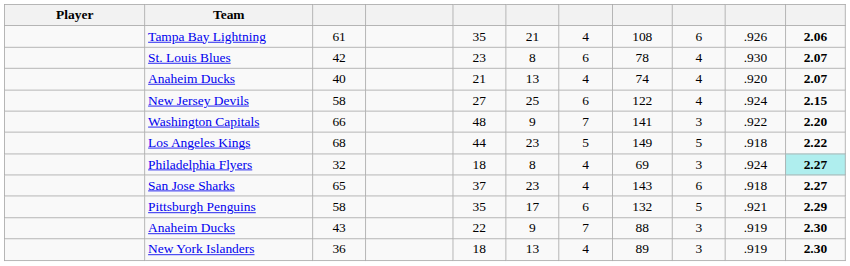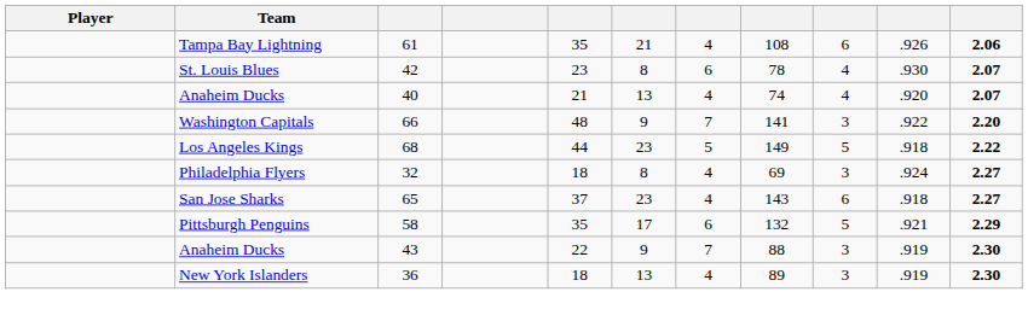 <table class="wikitable sortable">
 <tr>
 <th style="width: 10em;">Player</th>
 <th style="width: 12em;">Team</th>
 <th style="width: 3.5em;"></th>
 <th style="width: 6em;"></th>
 <th style="width: 3.5em;"></th>
 <th style="width: 3.5em;"></th>
 <th style="width: 3.5em;"></th>
 <th style="width: 4em;"></th>
 <th style="width: 3.5em;"></th>
 <th style="width: 4em;"></th>
 <th style="width: 4em;"></th>
 </tr>
 <tr style="text-align:center;">
 <td style="text-align:left;"></td>
 <td style="text-align:left;"><a href='#'>Tampa Bay Lightning</a></td>
 <td>61</td>
 <td></td>
 <td>35</td>
 <td>21</td>
 <td>4</td>
 <td>108</td>
 <td>6</td>
 <td>.926</td>
 <td><strong>2.06</strong></td>
 </tr>
 <tr style="text-align:center;">
 <td style="text-align:left;"></td>
 <td style="text-align:left;"><a href='#'>St. Louis Blues</a></td>
 <td>42</td>
 <td></td>
 <td>23</td>
 <td>8</td>
 <td>6</td>
 <td>78</td>
 <td>4</td>
 <td>.930</td>
 <td><strong>2.07</strong></td>
 </tr>
 <tr style="text-align:center;">
 <td style="text-align:left;"></td>
 <td style="text-align:left;"><a href='#'>Anaheim Ducks</a></td>
 <td>40</td>
 <td></td>
 <td>21</td>
 <td>13</td>
 <td>4</td>
 <td>74</td>
 <td>4</td>
 <td>.920</td>
 <td><strong>2.07</strong></td>
 </tr>
 <tr style="text-align:center;">
 <td style="text-align:left;"></td>
-<td style="text-align:left;"><a href='#'>New Jersey Devils</a></td>
-<td>58</td>
-<td></td>
-<td>27</td>
-<td>25</td>
-<td>6</td>
-<td>122</td>
-<td>4</td>
-<td>.924</td>
-<td><strong>2.15</strong></td>
-</tr>
-<tr style="text-align:center;">
-<td style="text-align:left;"></td>
 <td style="text-align:left;"><a href='#'>Washington Capitals</a></td>
 <td>66</td>
 <td></td>
 <td>48</td>
 <td>9</td>
 <td>7</td>
 <td>141</td>
 <td>3</td>
 <td>.922</td>
 <td><strong>2.20</strong></td>
 </tr>
 <tr style="text-align:center;">
 <td style="text-align:left;"></td>
 <td style="text-align:left;"><a href='#'>Los Angeles Kings</a></td>
 <td>68</td>
 <td></td>
 <td>44</td>
 <td>23</td>
 <td>5</td>
 <td>149</td>
 <td>5</td>
 <td>.918</td>
 <td><strong>2.22</strong></td>
 </tr>
 <tr style="text-align:center;">
 <td style="text-align:left;"></td>
 <td style="text-align:left;"><a href='#'>Philadelphia Flyers</a></td>
 <td>32</td>
 <td></td>
 <td>18</td>
 <td>8</td>
 <td>4</td>
 <td>69</td>
 <td>3</td>
 <td>.924</td>
-<td style="background: paleturquoise;"><strong>2.27</strong></td>
+<td><strong>2.27</strong></td>
 </tr>
 <tr style="text-align:center;">
 <td style="text-align:left;"></td>
 <td style="text-align:left;"><a href='#'>San Jose Sharks</a></td>
 <td>65</td>
 <td></td>
 <td>37</td>
 <td>23</td>
 <td>4</td>
 <td>143</td>
 <td>6</td>
 <td>.918</td>
 <td><strong>2.27</strong></td>
 </tr>
 <tr style="text-align:center;">
 <td style="text-align:left;"></td>
 <td style="text-align:left;"><a href='#'>Pittsburgh Penguins</a></td>
 <td>58</td>
 <td></td>
 <td>35</td>
 <td>17</td>
 <td>6</td>
 <td>132</td>
 <td>5</td>
 <td>.921</td>
 <td><strong>2.29</strong></td>
 </tr>
 <tr style="text-align:center;">
 <td style="text-align:left;"></td>
 <td style="text-align:left;"><a href='#'>Anaheim Ducks</a></td>
 <td>43</td>
 <td></td>
 <td>22</td>
 <td>9</td>
 <td>7</td>
 <td>88</td>
 <td>3</td>
 <td>.919</td>
 <td><strong>2.30</strong></td>
 </tr>
 <tr style="text-align:center;">
 <td style="text-align:left;"></td>
 <td style="text-align:left;"><a href='#'>New York Islanders</a></td>
 <td>36</td>
 <td></td>
 <td>18</td>
 <td>13</td>
 <td>4</td>
 <td>89</td>
 <td>3</td>
 <td>.919</td>
 <td><strong>2.30</strong></td>
 </tr>
 </table>
